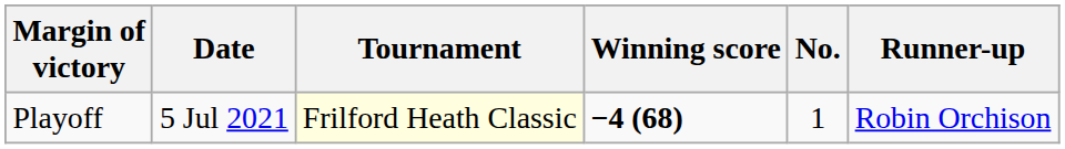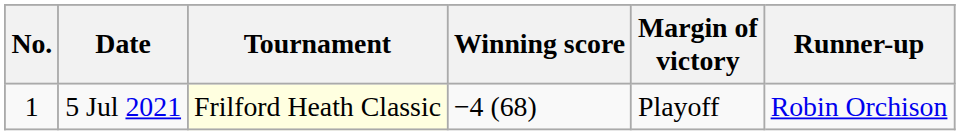 <table class="wikitable" style="font-size:95%;">
 <tr>
-<th>Margin of<br>victory</th>
+<th>No.</th>
 <th>Date</th>
 <th>Tournament</th>
 <th>Winning score</th>
-<th>No.</th>
+<th>Margin of<br>victory</th>
 <th>Runner-up</th>
 </tr>
 <tr>
-<td>Playoff</td>
+<td align=center>1</td>
 <td align=right>5 Jul <a href='#'>2021</a></td>
 <td style="background: lightyellow;">Frilford Heath Classic</td>
-<td><strong>−4 (68)</strong></td>
-<td align=center>1</td>
+<td>−4 (68)</td>
+<td>Playoff</td>
 <td> <a href='#'>Robin Orchison</a></td>
 </tr>
 </table>
